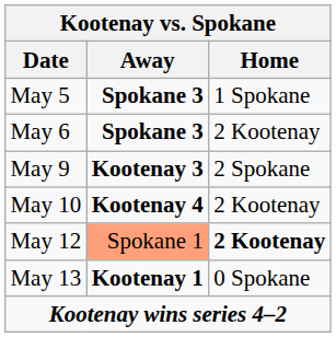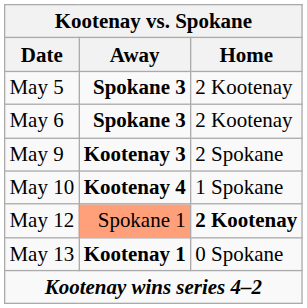 <table class="wikitable">
 <tr>
 <th bgcolor="#DDDDDD" colspan="4">Kootenay vs. Spokane</th>
 </tr>
 <tr>
 <th>Date</th>
 <th>Away</th>
 <th>Home</th>
 </tr>
 <tr>
 <td>May 5</td>
 <td align="right"><strong>Spokane 3</strong></td>
-<td>1 Spokane</td>
+<td>2 Kootenay</td>
 </tr>
 <tr>
 <td>May 6</td>
 <td align="right"><strong>Spokane 3</strong></td>
 <td>2 Kootenay</td>
 </tr>
 <tr>
 <td>May 9</td>
 <td align="right"><strong>Kootenay 3</strong></td>
 <td>2 Spokane</td>
 </tr>
 <tr>
 <td>May 10</td>
 <td align="right"><strong>Kootenay 4</strong></td>
-<td>2 Kootenay</td>
+<td>1 Spokane</td>
 </tr>
 <tr>
 <td>May 12</td>
 <td align="right" style="background: lightsalmon;">Spokane 1</td>
 <td><strong>2 Kootenay</strong></td>
 </tr>
 <tr>
 <td>May 13</td>
 <td align="right"><strong>Kootenay 1</strong></td>
 <td>0 Spokane</td>
 </tr>
 <tr align="center">
 <td colspan="4"><strong><em>Kootenay wins series 4–2</em></strong></td>
 </tr>
 </table>
